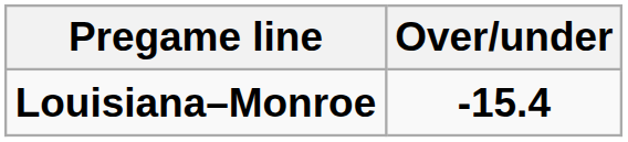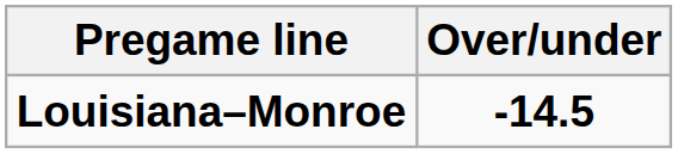 <table class="wikitable" style="margin-right: auto; margin-right: auto; border: none;">
 <tr align="center">
 <th style=>Pregame line</th>
 <th style=>Over/under</th>
 </tr>
 <tr align="center">
 <td><strong>Louisiana–Monroe</strong></td>
-<td><strong>-15.4</strong></td>
+<td><strong>-14.5</strong></td>
 </tr>
 </table>
